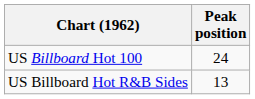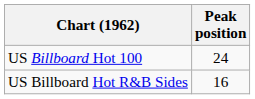 <table class="wikitable sortable">
 <tr>
 <th>Chart (1962)</th>
 <th>Peak<br>position</th>
 </tr>
 <tr>
 <td align="left">US <a href='#'><em>Billboard</em> Hot 100</a></td>
 <td align="center">24</td>
 </tr>
 <tr>
 <td align="left">US  Billboard <a href='#'>Hot R&B Sides</a></td>
-<td align="center">13</td>
+<td align="center">16</td>
 </tr>
 </table>
